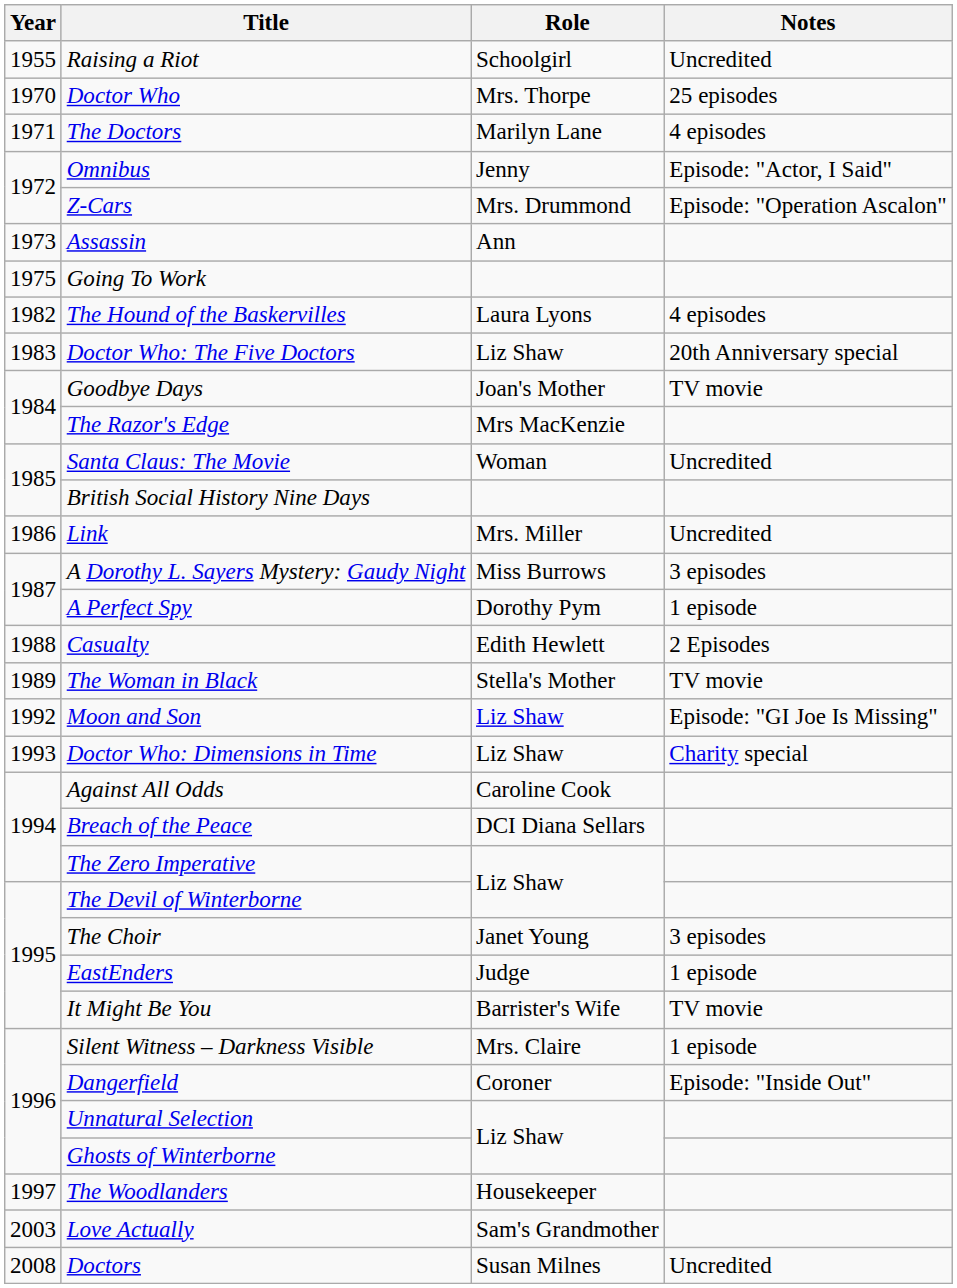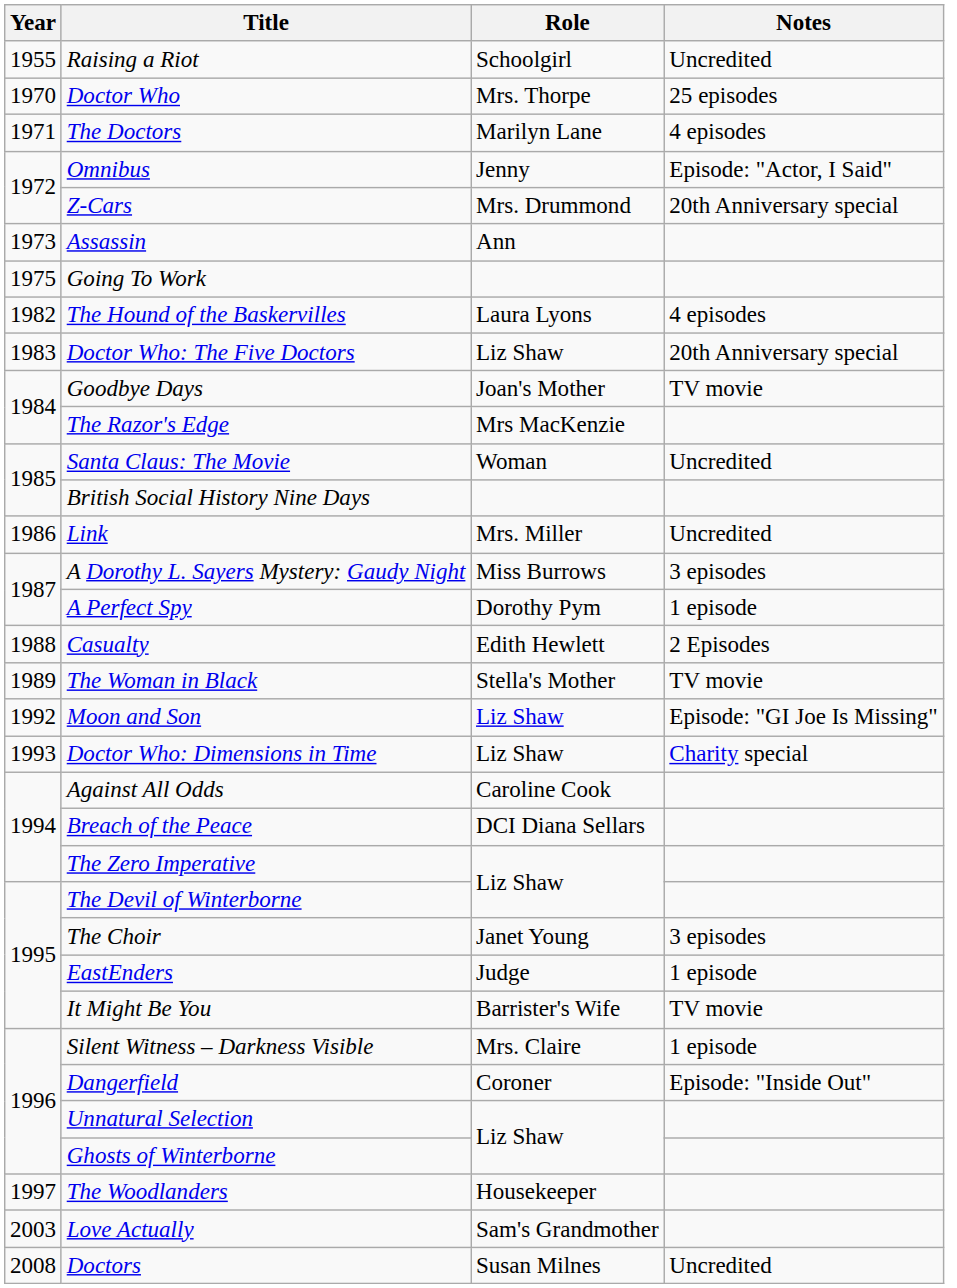 <table class="wikitable sortable">
 <tr>
 <th>Year</th>
 <th>Title</th>
 <th>Role</th>
 <th class="unsortable">Notes</th>
 </tr>
 <tr>
 <td>1955</td>
 <td><em>Raising a Riot</em></td>
 <td>Schoolgirl</td>
 <td>Uncredited</td>
 </tr>
 <tr>
 <td>1970</td>
 <td><em><a href='#'>Doctor Who</a></em></td>
 <td>Mrs. Thorpe</td>
 <td>25 episodes</td>
 </tr>
 <tr>
 <td>1971</td>
 <td><em><a href='#'>The Doctors</a></em></td>
 <td>Marilyn Lane</td>
 <td>4 episodes</td>
 </tr>
 <tr>
 <td rowspan="2">1972</td>
 <td><em><a href='#'>Omnibus</a></em></td>
 <td>Jenny</td>
 <td>Episode: "Actor, I Said"</td>
 </tr>
 <tr>
 <td><em><a href='#'>Z-Cars</a></em></td>
 <td>Mrs. Drummond</td>
-<td>Episode: "Operation Ascalon"</td>
+<td>20th Anniversary special</td>
 </tr>
 <tr>
 <td>1973</td>
 <td><em><a href='#'>Assassin</a></em></td>
 <td>Ann</td>
 <td></td>
 </tr>
 <tr>
 <td>1975</td>
 <td><em>Going To Work</em></td>
 <td></td>
 <td></td>
 </tr>
 <tr>
 <td>1982</td>
 <td><em><a href='#'>The Hound of the Baskervilles</a></em></td>
 <td>Laura Lyons</td>
 <td>4 episodes</td>
 </tr>
 <tr>
 <td>1983</td>
 <td><em><a href='#'>Doctor Who: The Five Doctors</a></em></td>
 <td>Liz Shaw</td>
 <td>20th Anniversary special</td>
 </tr>
 <tr>
 <td rowspan="2">1984</td>
 <td><em>Goodbye Days</em></td>
 <td>Joan's Mother</td>
 <td>TV movie</td>
 </tr>
 <tr>
 <td><em><a href='#'>The Razor's Edge</a></em></td>
 <td>Mrs MacKenzie</td>
 <td></td>
 </tr>
 <tr>
 <td rowspan="2">1985</td>
 <td><em><a href='#'>Santa Claus: The Movie</a></em></td>
 <td>Woman</td>
 <td>Uncredited</td>
 </tr>
 <tr>
 <td><em>British Social History Nine Days</em></td>
 <td></td>
 <td></td>
 </tr>
 <tr>
 <td>1986</td>
 <td><em><a href='#'>Link</a></em></td>
 <td>Mrs. Miller</td>
 <td>Uncredited</td>
 </tr>
 <tr>
 <td rowspan="2">1987</td>
 <td><em>A <a href='#'>Dorothy L. Sayers</a> Mystery: <a href='#'>Gaudy Night</a></em></td>
 <td>Miss Burrows</td>
 <td>3 episodes</td>
 </tr>
 <tr>
 <td><em><a href='#'>A Perfect Spy</a></em></td>
 <td>Dorothy Pym</td>
 <td>1 episode</td>
 </tr>
 <tr>
 <td>1988</td>
 <td><em><a href='#'>Casualty</a></em></td>
 <td>Edith Hewlett</td>
 <td>2 Episodes</td>
 </tr>
 <tr>
 <td>1989</td>
 <td><em><a href='#'>The Woman in Black</a></em></td>
 <td>Stella's Mother</td>
 <td>TV movie</td>
 </tr>
 <tr>
 <td>1992</td>
 <td><em><a href='#'>Moon and Son</a></em></td>
 <td><a href='#'>Liz Shaw</a></td>
 <td>Episode: "GI Joe Is Missing"</td>
 </tr>
 <tr>
 <td>1993</td>
 <td><em><a href='#'>Doctor Who: Dimensions in Time</a></em></td>
 <td>Liz Shaw</td>
 <td><a href='#'>Charity</a> special</td>
 </tr>
 <tr>
 <td rowspan="3">1994</td>
 <td><em>Against All Odds</em></td>
 <td>Caroline Cook</td>
 </tr>
 <tr>
 <td><em><a href='#'>Breach of the Peace</a></em></td>
 <td>DCI Diana Sellars</td>
 <td></td>
 </tr>
 <tr>
 <td><em><a href='#'>The Zero Imperative</a></em></td>
 <td rowspan="2">Liz Shaw</td>
 </tr>
 <tr>
 <td rowspan="4">1995</td>
 <td><em><a href='#'>The Devil of Winterborne</a></em></td>
 <td></td>
 </tr>
 <tr>
 <td><em>The Choir</em></td>
 <td>Janet Young</td>
 <td>3 episodes</td>
 </tr>
 <tr>
 <td><em><a href='#'>EastEnders</a></em></td>
 <td>Judge</td>
 <td>1 episode</td>
 </tr>
 <tr>
 <td><em>It Might Be You</em></td>
 <td>Barrister's Wife</td>
 <td>TV movie</td>
 </tr>
 <tr>
 <td rowspan="4">1996</td>
 <td><em>Silent Witness – Darkness Visible</em></td>
 <td>Mrs. Claire</td>
 <td>1 episode</td>
 </tr>
 <tr>
 <td><em><a href='#'>Dangerfield</a></em></td>
 <td>Coroner</td>
 <td>Episode: "Inside Out"</td>
 </tr>
 <tr>
 <td><em><a href='#'>Unnatural Selection</a></em></td>
 <td rowspan="2">Liz Shaw</td>
 <td></td>
 </tr>
 <tr>
 <td><em><a href='#'>Ghosts of Winterborne</a></em></td>
 <td></td>
 </tr>
 <tr>
 <td>1997</td>
 <td><em><a href='#'>The Woodlanders</a></em></td>
 <td>Housekeeper</td>
 <td></td>
 </tr>
 <tr>
 <td>2003</td>
 <td><em><a href='#'>Love Actually</a></em></td>
 <td>Sam's Grandmother</td>
 <td></td>
 </tr>
 <tr>
 <td>2008</td>
 <td><em><a href='#'>Doctors</a></em></td>
 <td>Susan Milnes</td>
 <td>Uncredited</td>
 </tr>
 </table>
